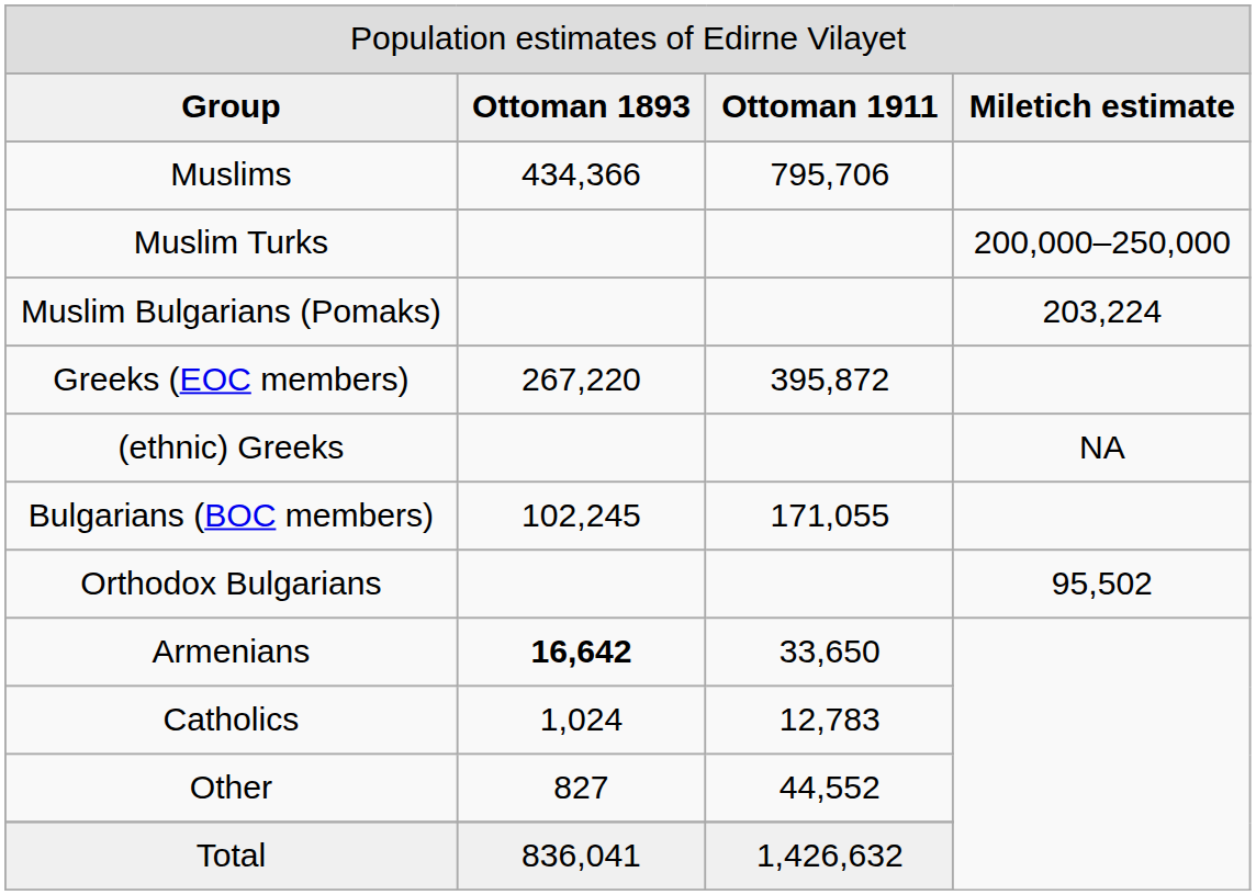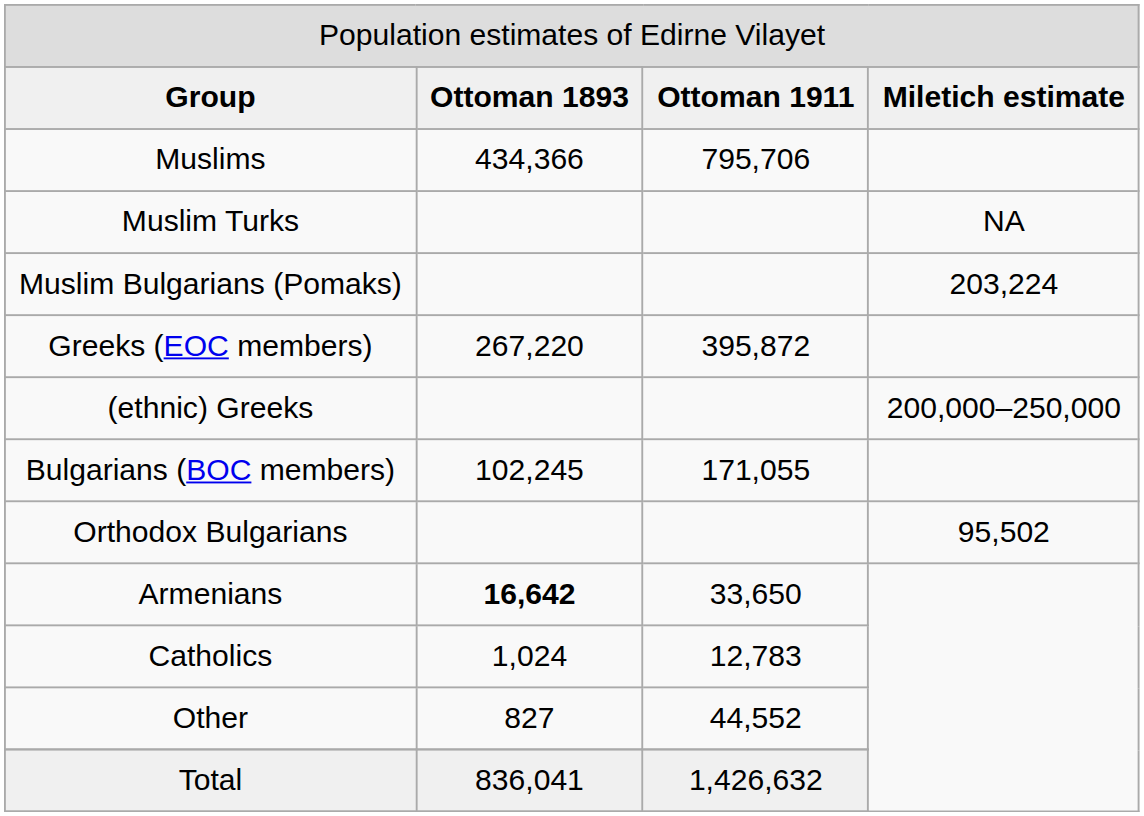 <table border=1 cellpadding=7 cellspacing=0 style="margin: 10px 0 10px 25px; background: #f9f9f9; border: 1px #AAA solid; border-collapse: collapse; font-size: 100%; float: center;">
 <tr bgcolor=#DDDDDD>
 <td colspan=8 align=center>Population estimates of Edirne Vilayet</td>
 </tr>
 <tr bgcolor=#f0f0f0 align=center>
 <th>Group</th>
 <th>Ottoman 1893</th>
 <th>Ottoman 1911</th>
 <th>Miletich estimate</th>
 </tr>
 <tr align=center>
 <td>Muslims</td>
 <td>434,366</td>
 <td>795,706</td>
 </tr>
 <tr align=center>
 <td>Muslim Turks</td>
 <td></td>
 <td></td>
-<td>200,000–250,000</td>
+<td>NA</td>
 </tr>
 <tr align="center">
 <td>Muslim Bulgarians (Pomaks)</td>
 <td></td>
 <td></td>
 <td>203,224</td>
 </tr>
 <tr align=center>
 <td>Greeks (<a href='#'>EOC</a> members)</td>
 <td>267,220</td>
 <td>395,872</td>
 </tr>
 <tr align=center>
 <td>(ethnic) Greeks</td>
 <td></td>
 <td></td>
-<td>NA</td>
+<td>200,000–250,000</td>
 </tr>
 <tr align="center">
 <td>Bulgarians (<a href='#'>BOC</a> members)</td>
 <td>102,245</td>
 <td>171,055</td>
 </tr>
 <tr align=center>
 <td>Orthodox Bulgarians</td>
 <td></td>
 <td></td>
 <td>95,502</td>
 </tr>
 <tr align=center>
 <td>Armenians</td>
 <td><strong>16,642</strong></td>
 <td>33,650</td>
 </tr>
 <tr align=center>
 <td>Catholics</td>
 <td>1,024</td>
 <td>12,783</td>
 </tr>
 <tr align=center>
 <td>Other</td>
 <td>827</td>
 <td>44,552</td>
 </tr>
 <tr align=center>
 </tr>
 <tr bgcolor=#f0f0f0 align=center>
 <td>Total</td>
 <td>836,041</td>
 <td>1,426,632</td>
 </tr>
 <tr>
 </tr>
 </table>
